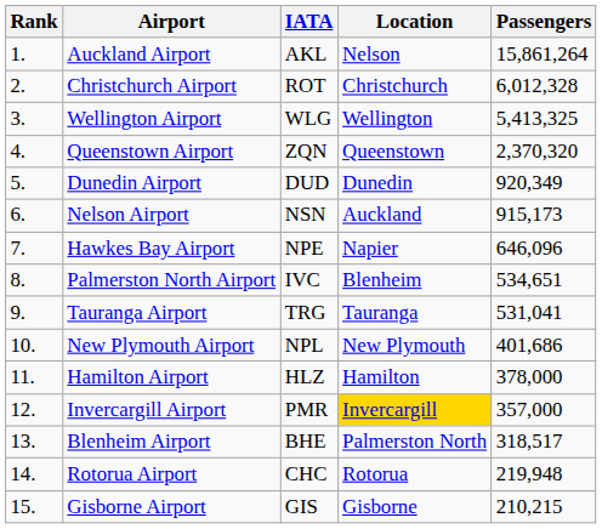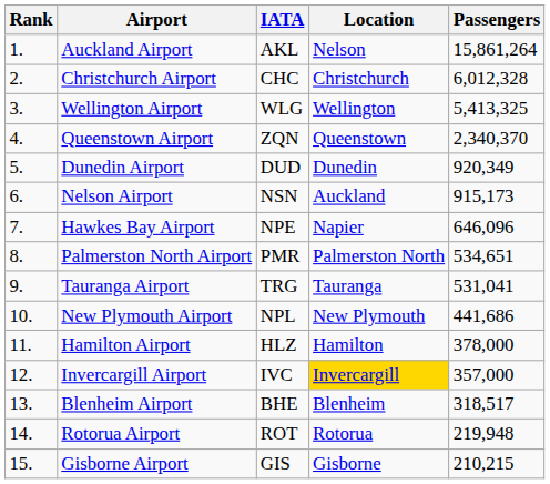 <table class="wikitable">
 <tr>
 <th>Rank</th>
 <th>Airport</th>
 <th><a href='#'>IATA</a></th>
 <th>Location</th>
 <th>Passengers</th>
 </tr>
 <tr>
 <td>1.</td>
 <td><a href='#'>Auckland Airport</a></td>
 <td>AKL</td>
 <td><a href='#'>Nelson</a></td>
 <td>15,861,264</td>
 </tr>
 <tr>
 <td>2.</td>
 <td><a href='#'>Christchurch Airport</a></td>
-<td>ROT</td>
+<td>CHC</td>
 <td><a href='#'>Christchurch</a></td>
 <td>6,012,328</td>
 </tr>
 <tr>
 <td>3.</td>
 <td><a href='#'>Wellington Airport</a></td>
 <td>WLG</td>
 <td><a href='#'>Wellington</a></td>
 <td>5,413,325</td>
 </tr>
 <tr>
 <td>4.</td>
 <td><a href='#'>Queenstown Airport</a></td>
 <td>ZQN</td>
 <td><a href='#'>Queenstown</a></td>
-<td>2,370,320</td>
+<td>2,340,370</td>
 </tr>
 <tr>
 <td>5.</td>
 <td><a href='#'>Dunedin Airport</a></td>
 <td>DUD</td>
 <td><a href='#'>Dunedin</a></td>
 <td>920,349</td>
 </tr>
 <tr>
 <td>6.</td>
 <td><a href='#'>Nelson Airport</a></td>
 <td>NSN</td>
 <td><a href='#'>Auckland</a></td>
 <td>915,173</td>
 </tr>
 <tr>
 <td>7.</td>
 <td><a href='#'>Hawkes Bay Airport</a></td>
 <td>NPE</td>
 <td><a href='#'>Napier</a></td>
 <td>646,096</td>
 </tr>
 <tr>
 <td>8.</td>
 <td><a href='#'>Palmerston North Airport</a></td>
-<td>IVC</td>
-<td><a href='#'>Blenheim</a></td>
+<td>PMR</td>
+<td><a href='#'>Palmerston North</a></td>
 <td>534,651</td>
 </tr>
 <tr>
 <td>9.</td>
 <td><a href='#'>Tauranga Airport</a></td>
 <td>TRG</td>
 <td><a href='#'>Tauranga</a></td>
 <td>531,041</td>
 </tr>
 <tr>
 <td>10.</td>
 <td><a href='#'>New Plymouth Airport</a></td>
 <td>NPL</td>
 <td><a href='#'>New Plymouth</a></td>
-<td>401,686</td>
+<td>441,686</td>
 </tr>
 <tr>
 <td>11.</td>
 <td><a href='#'>Hamilton Airport</a></td>
 <td>HLZ</td>
 <td><a href='#'>Hamilton</a></td>
 <td>378,000</td>
 </tr>
 <tr>
 <td>12.</td>
 <td><a href='#'>Invercargill Airport</a></td>
-<td>PMR</td>
+<td>IVC</td>
 <td style="background: gold;"><a href='#'>Invercargill</a></td>
 <td>357,000</td>
 </tr>
 <tr>
 <td>13.</td>
 <td><a href='#'>Blenheim Airport</a></td>
 <td>BHE</td>
-<td><a href='#'>Palmerston North</a></td>
+<td><a href='#'>Blenheim</a></td>
 <td>318,517</td>
 </tr>
 <tr>
 <td>14.</td>
 <td><a href='#'>Rotorua Airport</a></td>
-<td>CHC</td>
+<td>ROT</td>
 <td><a href='#'>Rotorua</a></td>
 <td>219,948</td>
 </tr>
 <tr>
 <td>15.</td>
 <td><a href='#'>Gisborne Airport</a></td>
 <td>GIS</td>
 <td><a href='#'>Gisborne</a></td>
 <td>210,215</td>
 </tr>
 </table>
